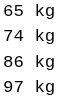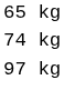 <table>
 <tr>
 <td rowspan=2>65 kg</td>
 <td rowspan=2 nowrap></td>
 <td rowspan=2></td>
 <td></td>
 </tr>
 <tr>
 <td></td>
 </tr>
 <tr>
 <td rowspan=2>74 kg</td>
 <td rowspan=2></td>
 <td rowspan=2></td>
 <td></td>
 </tr>
 <tr>
 <td></td>
 </tr>
 <tr>
-<td>86 kg</td>
-<td></td>
-<td></td>
-<td></td>
-</tr>
-<tr>
 <td rowspan=2>97 kg</td>
 <td rowspan=2 nowrap></td>
 <td rowspan=2 nowrap></td>
 <td></td>
 </tr>
 <tr>
 <td nowrap></td>
 </tr>
 </table>
